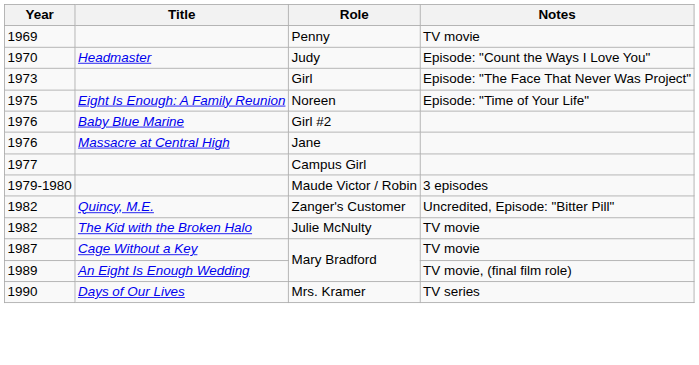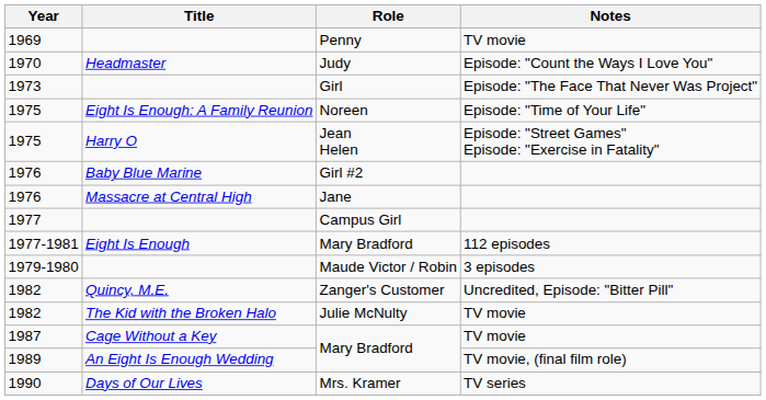 <table class="wikitable sortable">
 <tr>
 <th>Year</th>
 <th>Title</th>
 <th>Role</th>
 <th class="unsortable">Notes</th>
 </tr>
 <tr>
 <td>1969</td>
 <td><em></em></td>
 <td>Penny</td>
 <td>TV movie</td>
 </tr>
 <tr>
 <td>1970</td>
 <td><em><a href='#'>Headmaster</a></em></td>
 <td>Judy</td>
 <td>Episode: "Count the Ways I Love You"</td>
 </tr>
 <tr>
 <td>1973</td>
 <td><em></em></td>
 <td>Girl</td>
 <td>Episode: "The Face That Never Was Project"</td>
 </tr>
 <tr>
 <td>1975</td>
 <td><em><a href='#'>Eight Is Enough: A Family Reunion</a></em></td>
 <td>Noreen</td>
 <td>Episode: "Time of Your Life"</td>
 </tr>
 <tr>
+<td>1975</td>
+<td><em><a href='#'>Harry O</a></em></td>
+<td>Jean<br>Helen</td>
+<td>Episode: "Street Games"<br>Episode: "Exercise in Fatality"</td>
+</tr>
+<tr>
 <td>1976</td>
 <td><em><a href='#'>Baby Blue Marine</a></em></td>
 <td>Girl #2</td>
 <td></td>
 </tr>
 <tr>
 <td>1976</td>
 <td><em><a href='#'>Massacre at Central High</a></em></td>
 <td>Jane</td>
 <td></td>
 </tr>
 <tr>
 <td>1977</td>
 <td><em></em></td>
 <td>Campus Girl</td>
 <td></td>
+</tr>
+<tr>
+<td>1977-1981</td>
+<td><em><a href='#'>Eight Is Enough</a></em></td>
+<td>Mary Bradford</td>
+<td>112 episodes</td>
 </tr>
 <tr>
 <td>1979-1980</td>
 <td><em></em></td>
 <td>Maude Victor / Robin</td>
 <td>3 episodes</td>
 </tr>
 <tr>
 <td>1982</td>
 <td><em><a href='#'>Quincy, M.E.</a></em></td>
 <td>Zanger's Customer</td>
 <td>Uncredited, Episode: "Bitter Pill"</td>
 </tr>
 <tr>
 <td>1982</td>
 <td><em><a href='#'>The Kid with the Broken Halo</a></em></td>
 <td>Julie McNulty</td>
 <td>TV movie</td>
 </tr>
 <tr>
 <td>1987</td>
 <td><em><a href='#'>Cage Without a Key</a></em></td>
 <td rowspan="2">Mary Bradford</td>
 <td>TV movie</td>
 </tr>
 <tr>
 <td>1989</td>
 <td><em><a href='#'>An Eight Is Enough Wedding</a></em></td>
 <td>TV movie, (final film role)</td>
 </tr>
 <tr>
 <td>1990</td>
 <td><em><a href='#'>Days of Our Lives</a></em></td>
 <td>Mrs. Kramer</td>
 <td>TV series</td>
 </tr>
 </table>
